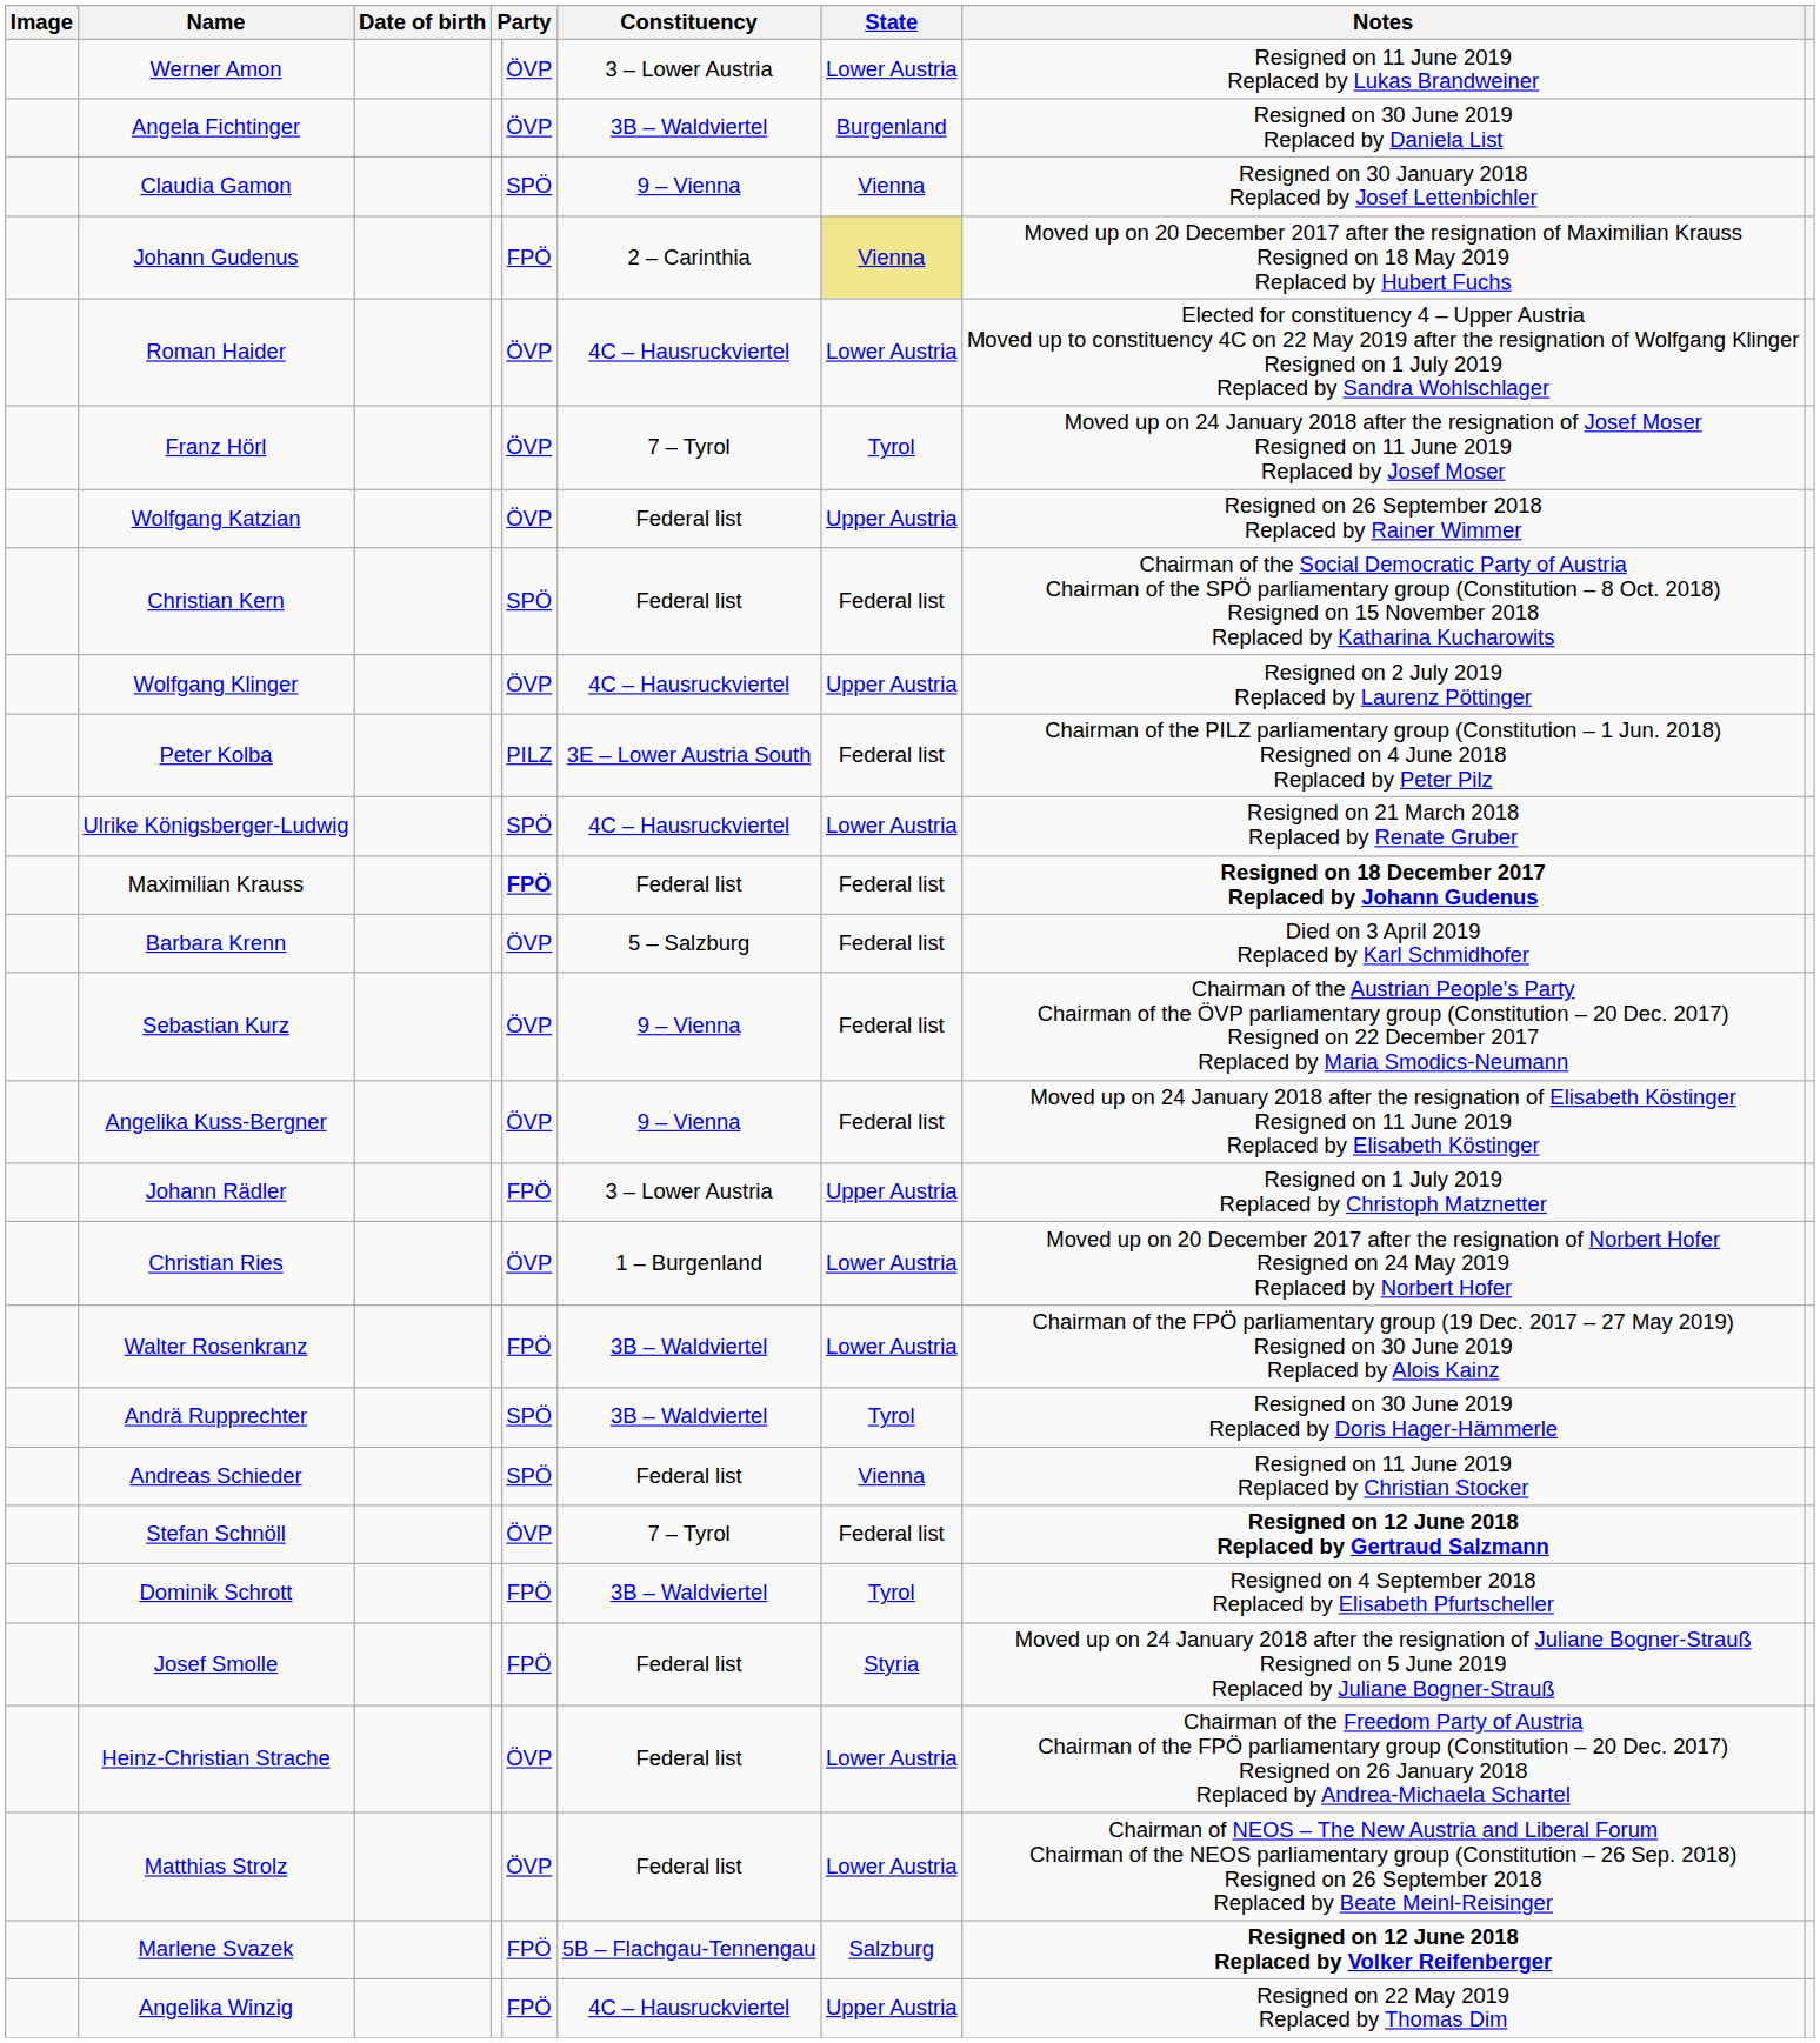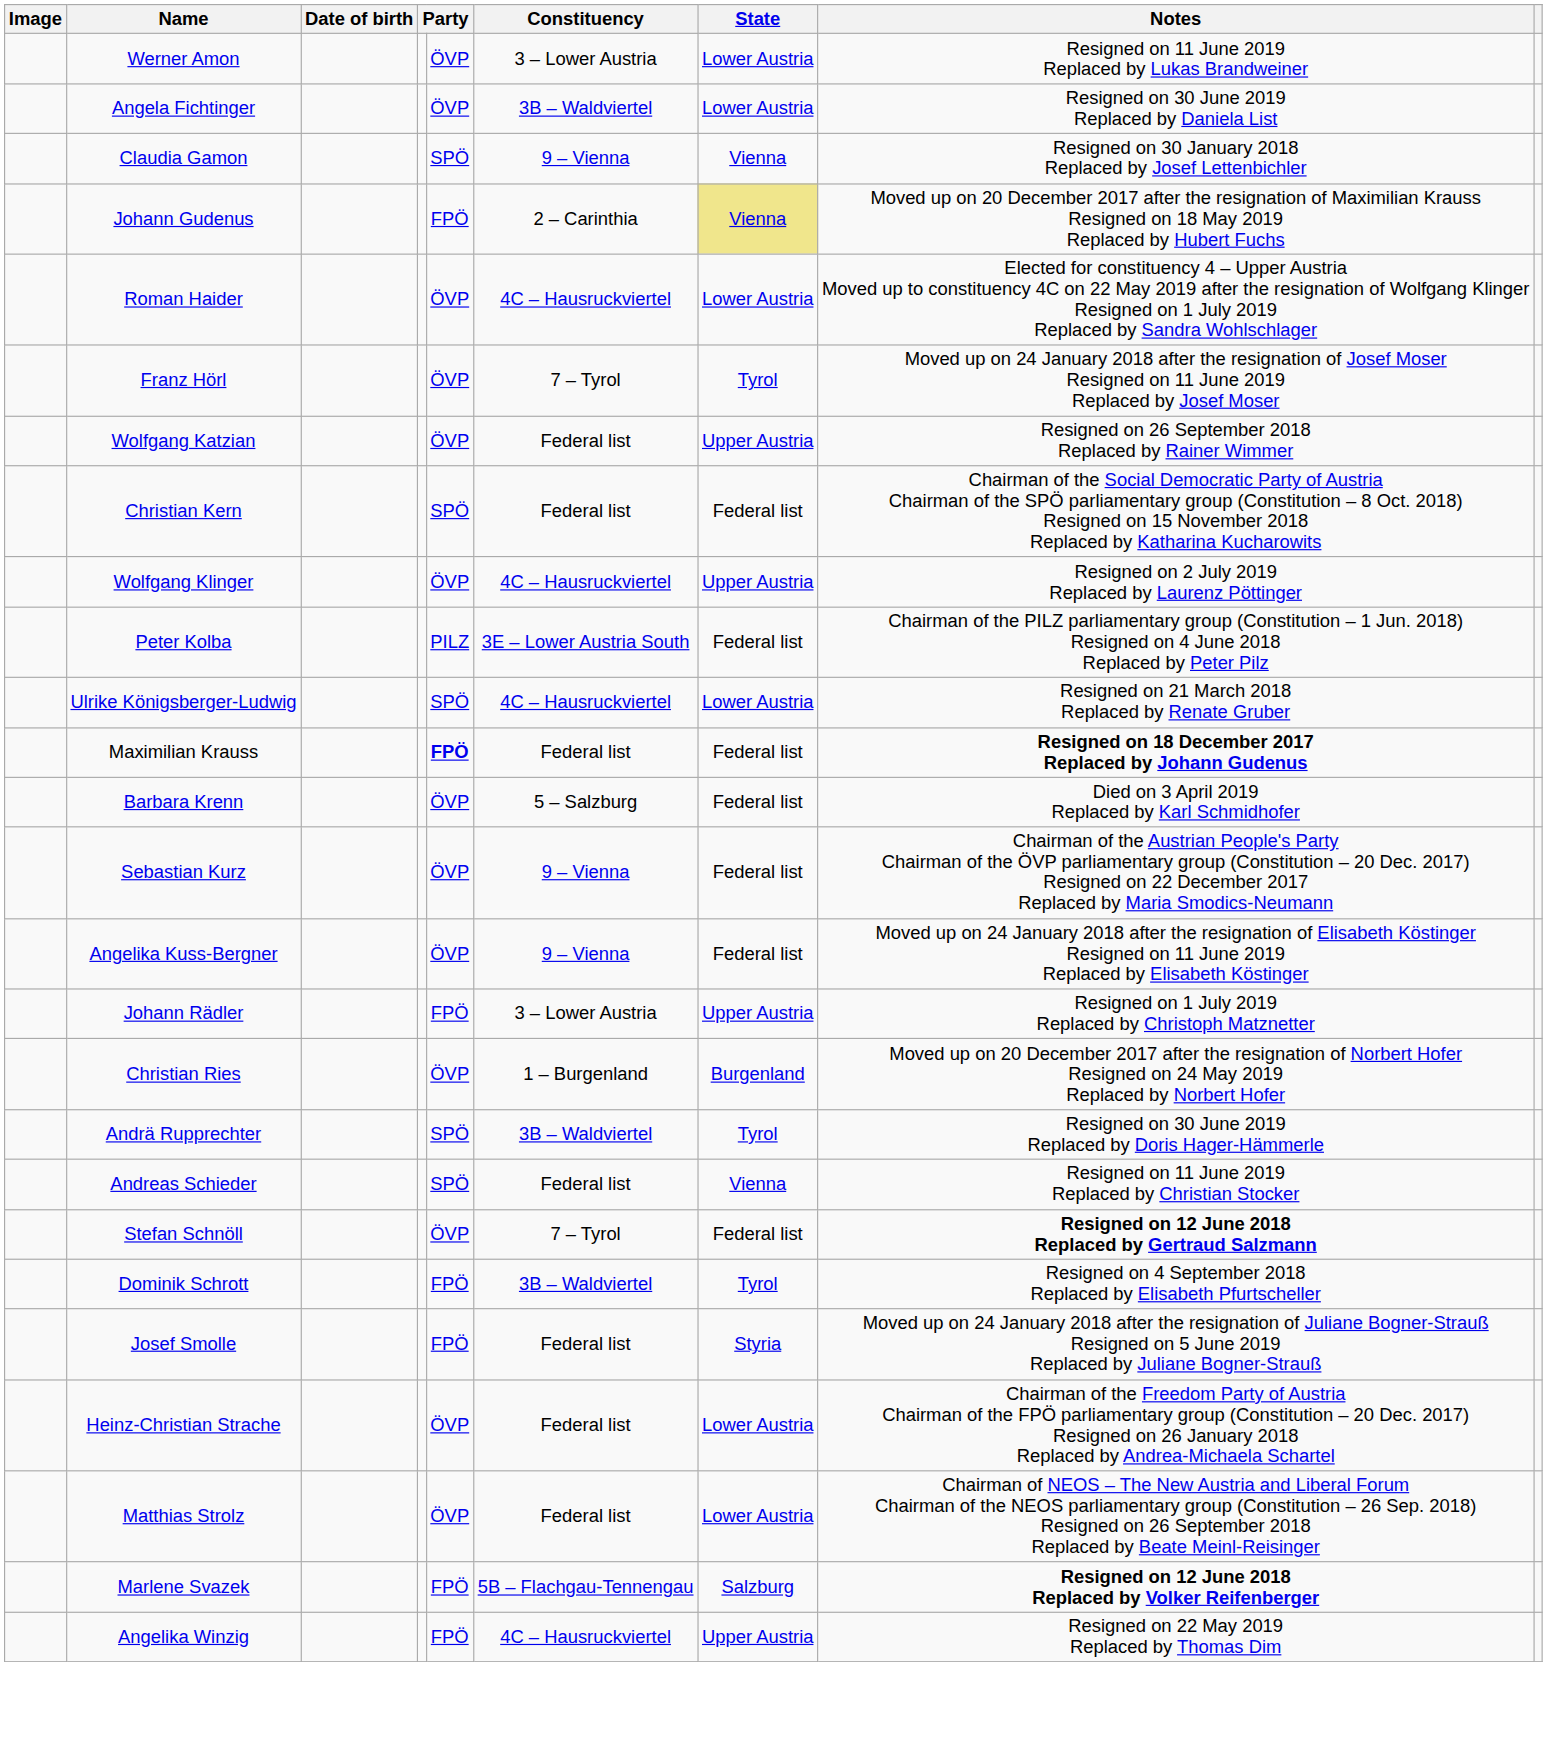 <table class="wikitable sortable" style="text-align:center">
 <tr>
 <th>Image</th>
 <th>Name</th>
 <th>Date of birth</th>
 <th colspan=2>Party</th>
 <th>Constituency</th>
 <th><a href='#'>State</a></th>
 <th>Notes</th>
 <th></th>
 </tr>
 <tr>
 <td></td>
 <td data-sort-value="Amon, Werner"><a href='#'>Werner Amon</a></td>
 <td></td>
 <td bgcolor=></td>
 <td><a href='#'>ÖVP</a></td>
 <td>3 – Lower Austria</td>
 <td><a href='#'>Lower Austria</a></td>
 <td>Resigned on 11 June 2019<br>Replaced by <a href='#'>Lukas Brandweiner</a></td>
 <td></td>
 </tr>
 <tr>
 <td></td>
 <td data-sort-value="Fichtinger, Angela"><a href='#'>Angela Fichtinger</a></td>
 <td></td>
 <td bgcolor=></td>
 <td><a href='#'>ÖVP</a></td>
 <td><a href='#'>3B – Waldviertel</a></td>
-<td><a href='#'>Burgenland</a></td>
+<td><a href='#'>Lower Austria</a></td>
 <td>Resigned on 30 June 2019<br>Replaced by <a href='#'>Daniela List</a></td>
 <td></td>
 </tr>
 <tr>
 <td></td>
 <td data-sort-value="Gamon, Claudia"><a href='#'>Claudia Gamon</a></td>
 <td></td>
 <td bgcolor=></td>
 <td><a href='#'>SPÖ</a></td>
 <td><a href='#'>9 – Vienna</a></td>
 <td><a href='#'>Vienna</a></td>
 <td>Resigned on 30 January 2018<br>Replaced by <a href='#'>Josef Lettenbichler</a></td>
 <td></td>
 </tr>
 <tr>
 <td></td>
 <td data-sort-value="Gudenus, Johann"><a href='#'>Johann Gudenus</a></td>
 <td></td>
 <td bgcolor=></td>
 <td><a href='#'>FPÖ</a></td>
 <td>2 – Carinthia</td>
 <td style="background: khaki;"><a href='#'>Vienna</a></td>
 <td>Moved up on 20 December 2017 after the resignation of Maximilian Krauss<br>Resigned on 18 May 2019<br>Replaced by <a href='#'>Hubert Fuchs</a></td>
 <td></td>
 </tr>
 <tr>
 <td></td>
 <td data-sort-value="Haider, Roman"><a href='#'>Roman Haider</a></td>
 <td></td>
 <td bgcolor=></td>
 <td><a href='#'>ÖVP</a></td>
 <td><a href='#'>4C – Hausruckviertel</a></td>
 <td><a href='#'>Lower Austria</a></td>
 <td>Elected for constituency 4 – Upper Austria<br>Moved up to constituency 4C on 22 May 2019 after the resignation of Wolfgang Klinger<br>Resigned on 1 July 2019<br>Replaced by <a href='#'>Sandra Wohlschlager</a></td>
 <td></td>
 </tr>
 <tr>
 <td></td>
 <td data-sort-value="Hörl, Franz"><a href='#'>Franz Hörl</a></td>
 <td></td>
 <td bgcolor=></td>
 <td><a href='#'>ÖVP</a></td>
 <td>7 – Tyrol</td>
 <td><a href='#'>Tyrol</a></td>
 <td>Moved up on 24 January 2018 after the resignation of <a href='#'>Josef Moser</a><br>Resigned on 11 June 2019<br>Replaced by <a href='#'>Josef Moser</a></td>
 <td></td>
 </tr>
 <tr>
 <td></td>
 <td data-sort-value="Katzian, Wolfgang"><a href='#'>Wolfgang Katzian</a></td>
 <td></td>
 <td bgcolor=></td>
 <td><a href='#'>ÖVP</a></td>
 <td data-sort-value="0">Federal list</td>
 <td><a href='#'>Upper Austria</a></td>
 <td>Resigned on 26 September 2018<br>Replaced by <a href='#'>Rainer Wimmer</a></td>
 <td></td>
 </tr>
 <tr>
 <td></td>
 <td data-sort-value="Kern, Christian"><a href='#'>Christian Kern</a></td>
 <td></td>
 <td bgcolor=></td>
 <td><a href='#'>SPÖ</a></td>
 <td data-sort-value="0">Federal list</td>
 <td>Federal list</td>
 <td>Chairman of the <a href='#'>Social Democratic Party of Austria</a><br>Chairman of the SPÖ parliamentary group (Constitution – 8 Oct. 2018)<br>Resigned on 15 November 2018<br>Replaced by <a href='#'>Katharina Kucharowits</a></td>
 <td></td>
 </tr>
 <tr>
 <td></td>
 <td data-sort-value="Klinger, Wolfgang"><a href='#'>Wolfgang Klinger</a></td>
 <td></td>
 <td bgcolor=></td>
 <td><a href='#'>ÖVP</a></td>
 <td><a href='#'>4C – Hausruckviertel</a></td>
 <td><a href='#'>Upper Austria</a></td>
 <td>Resigned on 2 July 2019<br>Replaced by <a href='#'>Laurenz Pöttinger</a></td>
 <td></td>
 </tr>
 <tr>
 <td></td>
 <td data-sort-value="Kolba, Peter"><a href='#'>Peter Kolba</a></td>
 <td></td>
 <td bgcolor=></td>
 <td><a href='#'>PILZ</a></td>
 <td><a href='#'>3E – Lower Austria South</a></td>
 <td>Federal list</td>
 <td>Chairman of the PILZ parliamentary group (Constitution – 1 Jun. 2018)<br>Resigned on 4 June 2018<br>Replaced by <a href='#'>Peter Pilz</a></td>
 <td></td>
 </tr>
 <tr>
 <td></td>
 <td data-sort-value="Königsberger-Ludwig, Ulrike"><a href='#'>Ulrike Königsberger-Ludwig</a></td>
 <td></td>
 <td bgcolor=></td>
 <td><a href='#'>SPÖ</a></td>
 <td><a href='#'>4C – Hausruckviertel</a></td>
 <td><a href='#'>Lower Austria</a></td>
 <td>Resigned on 21 March 2018<br>Replaced by <a href='#'>Renate Gruber</a></td>
 <td></td>
 </tr>
 <tr>
 <td></td>
 <td data-sort-value="Krauss, Maximilian">Maximilian Krauss</td>
 <td></td>
 <td bgcolor=></td>
 <td><strong><a href='#'>FPÖ</a></strong></td>
 <td data-sort-value="0">Federal list</td>
 <td>Federal list</td>
 <td><strong>Resigned on 18 December 2017<br>Replaced by <a href='#'>Johann Gudenus</a></strong></td>
 <td></td>
 </tr>
 <tr>
 <td></td>
 <td data-sort-value="Krenn, Barbara"><a href='#'>Barbara Krenn</a></td>
 <td></td>
 <td bgcolor=></td>
 <td><a href='#'>ÖVP</a></td>
 <td>5 – Salzburg</td>
 <td>Federal list</td>
 <td>Died on 3 April 2019<br>Replaced by <a href='#'>Karl Schmidhofer</a></td>
 <td></td>
 </tr>
 <tr>
 <td></td>
 <td data-sort-value="Kurz, Sebastian"><a href='#'>Sebastian Kurz</a></td>
 <td></td>
 <td bgcolor=></td>
 <td><a href='#'>ÖVP</a></td>
 <td><a href='#'>9 – Vienna</a></td>
 <td>Federal list</td>
 <td>Chairman of the <a href='#'>Austrian People's Party</a><br>Chairman of the ÖVP parliamentary group (Constitution – 20 Dec. 2017)<br>Resigned on 22 December 2017<br>Replaced by <a href='#'>Maria Smodics-Neumann</a></td>
 <td></td>
 </tr>
 <tr>
 <td></td>
 <td data-sort-value="Kuss-Bergner, Angelika"><a href='#'>Angelika Kuss-Bergner</a></td>
 <td></td>
 <td bgcolor=></td>
 <td><a href='#'>ÖVP</a></td>
 <td><a href='#'>9 – Vienna</a></td>
 <td>Federal list</td>
 <td>Moved up on 24 January 2018 after the resignation of <a href='#'>Elisabeth Köstinger</a><br>Resigned on 11 June 2019<br>Replaced by <a href='#'>Elisabeth Köstinger</a></td>
 <td></td>
 </tr>
 <tr>
 <td></td>
 <td data-sort-value="Rädler, Johann"><a href='#'>Johann Rädler</a></td>
 <td></td>
 <td bgcolor=></td>
 <td><a href='#'>FPÖ</a></td>
 <td>3 – Lower Austria</td>
 <td><a href='#'>Upper Austria</a></td>
 <td>Resigned on 1 July 2019<br>Replaced by <a href='#'>Christoph Matznetter</a></td>
 <td></td>
 </tr>
 <tr>
 <td></td>
 <td data-sort-value="Ries, Christian"><a href='#'>Christian Ries</a></td>
 <td></td>
 <td bgcolor=></td>
 <td><a href='#'>ÖVP</a></td>
 <td>1 – Burgenland</td>
-<td><a href='#'>Lower Austria</a></td>
+<td><a href='#'>Burgenland</a></td>
 <td>Moved up on 20 December 2017 after the resignation of <a href='#'>Norbert Hofer</a><br>Resigned on 24 May 2019<br>Replaced by <a href='#'>Norbert Hofer</a></td>
-<td></td>
-</tr>
-<tr>
-<td></td>
-<td data-sort-value="Rosenkranz, Walter"><a href='#'>Walter Rosenkranz</a></td>
-<td></td>
-<td bgcolor=></td>
-<td><a href='#'>FPÖ</a></td>
-<td><a href='#'>3B – Waldviertel</a></td>
-<td><a href='#'>Lower Austria</a></td>
-<td>Chairman of the FPÖ parliamentary group (19 Dec. 2017 – 27 May 2019)<br>Resigned on 30 June 2019<br>Replaced by <a href='#'>Alois Kainz</a></td>
 <td></td>
 </tr>
 <tr>
 <td></td>
 <td data-sort-value="Rupprechter, Andrä"><a href='#'>Andrä Rupprechter</a></td>
 <td></td>
 <td bgcolor=></td>
 <td><a href='#'>SPÖ</a></td>
 <td><a href='#'>3B – Waldviertel</a></td>
 <td><a href='#'>Tyrol</a></td>
 <td>Resigned on 30 June 2019<br>Replaced by <a href='#'>Doris Hager-Hämmerle</a></td>
 <td></td>
 </tr>
 <tr>
 <td></td>
 <td data-sort-value="Schieder, Andreas"><a href='#'>Andreas Schieder</a></td>
 <td></td>
 <td bgcolor=></td>
 <td><a href='#'>SPÖ</a></td>
 <td data-sort-value="0">Federal list</td>
 <td><a href='#'>Vienna</a></td>
 <td>Resigned on 11 June 2019<br>Replaced by <a href='#'>Christian Stocker</a></td>
 <td></td>
 </tr>
 <tr>
 <td></td>
 <td data-sort-value="Schnöll, Stefan"><a href='#'>Stefan Schnöll</a></td>
 <td></td>
 <td bgcolor=></td>
 <td><a href='#'>ÖVP</a></td>
 <td>7 – Tyrol</td>
 <td>Federal list</td>
 <td><strong>Resigned on 12 June 2018<br>Replaced by <a href='#'>Gertraud Salzmann</a></strong></td>
 <td></td>
 </tr>
 <tr>
 <td></td>
 <td data-sort-value="Schrott, Dominik"><a href='#'>Dominik Schrott</a></td>
 <td></td>
 <td bgcolor=></td>
 <td><a href='#'>FPÖ</a></td>
 <td><a href='#'>3B – Waldviertel</a></td>
 <td><a href='#'>Tyrol</a></td>
 <td>Resigned on 4 September 2018<br>Replaced by <a href='#'>Elisabeth Pfurtscheller</a></td>
 <td></td>
 </tr>
 <tr>
 <td></td>
 <td data-sort-value="Smolle, Josef"><a href='#'>Josef Smolle</a></td>
 <td></td>
 <td bgcolor=></td>
 <td><a href='#'>FPÖ</a></td>
 <td data-sort-value="0">Federal list</td>
 <td><a href='#'>Styria</a></td>
 <td>Moved up on 24 January 2018 after the resignation of <a href='#'>Juliane Bogner-Strauß</a><br>Resigned on 5 June 2019<br>Replaced by <a href='#'>Juliane Bogner-Strauß</a></td>
 <td></td>
 </tr>
 <tr>
 <td></td>
 <td data-sort-value="Strache, Heinz-Christian"><a href='#'>Heinz-Christian Strache</a></td>
 <td></td>
 <td bgcolor=></td>
 <td><a href='#'>ÖVP</a></td>
 <td data-sort-value="0">Federal list</td>
 <td><a href='#'>Lower Austria</a></td>
 <td>Chairman of the <a href='#'>Freedom Party of Austria</a><br>Chairman of the FPÖ parliamentary group (Constitution – 20 Dec. 2017)<br>Resigned on 26 January 2018<br>Replaced by <a href='#'>Andrea-Michaela Schartel</a></td>
 <td></td>
 </tr>
 <tr>
 <td></td>
 <td data-sort-value="Strolz, Matthias"><a href='#'>Matthias Strolz</a></td>
 <td></td>
 <td bgcolor=></td>
 <td><a href='#'>ÖVP</a></td>
 <td data-sort-value="0">Federal list</td>
 <td><a href='#'>Lower Austria</a></td>
 <td>Chairman of <a href='#'>NEOS – The New Austria and Liberal Forum</a><br>Chairman of the NEOS parliamentary group (Constitution – 26 Sep. 2018)<br>Resigned on 26 September 2018<br>Replaced by <a href='#'>Beate Meinl-Reisinger</a></td>
 <td></td>
 </tr>
 <tr>
 <td></td>
 <td data-sort-value="Svazek, Marlene"><a href='#'>Marlene Svazek</a></td>
 <td></td>
 <td bgcolor=></td>
 <td><a href='#'>FPÖ</a></td>
 <td><a href='#'>5B – Flachgau-Tennengau</a></td>
 <td><a href='#'>Salzburg</a></td>
 <td><strong>Resigned on 12 June 2018<br>Replaced by <a href='#'>Volker Reifenberger</a></strong></td>
 <td></td>
 </tr>
 <tr>
 <td></td>
 <td data-sort-value="Winzig, Angelika"><a href='#'>Angelika Winzig</a></td>
 <td></td>
 <td bgcolor=></td>
 <td><a href='#'>FPÖ</a></td>
 <td><a href='#'>4C – Hausruckviertel</a></td>
 <td><a href='#'>Upper Austria</a></td>
 <td>Resigned on 22 May 2019<br>Replaced by <a href='#'>Thomas Dim</a></td>
 <td></td>
 </tr>
 </table>
